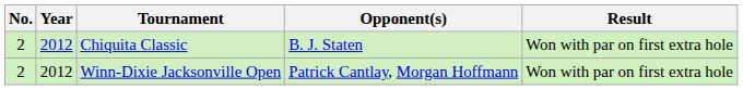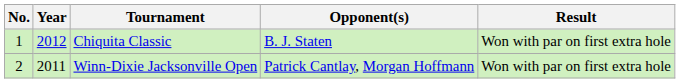 <table class="wikitable" style="font-size:95%;">
 <tr>
 <th>No.</th>
 <th>Year</th>
 <th>Tournament</th>
 <th>Opponent(s)</th>
 <th>Result</th>
 </tr>
 <tr style="background:#D0F0C0;">
-<td align=center>2</td>
+<td align=center>1</td>
 <td><a href='#'>2012</a></td>
 <td><a href='#'>Chiquita Classic</a></td>
 <td> <a href='#'>B. J. Staten</a></td>
 <td>Won with par on first extra hole</td>
 </tr>
 <tr style="background:#D0F0C0;">
 <td align=center>2</td>
-<td>2012</td>
+<td>2011</td>
 <td><a href='#'>Winn-Dixie Jacksonville Open</a></td>
 <td> <a href='#'>Patrick Cantlay</a>,  <a href='#'>Morgan Hoffmann</a></td>
 <td>Won with par on first extra hole</td>
 </tr>
 </table>
